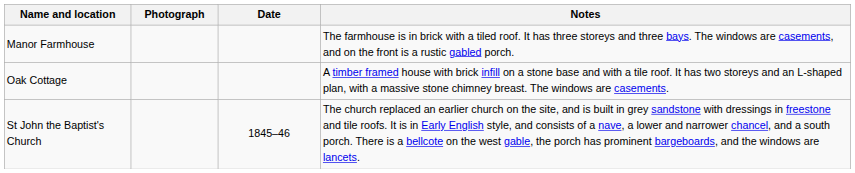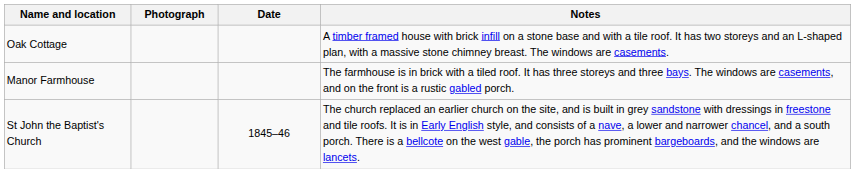 <table class="wikitable sortable plainrowheaders" style="width:100%;border:0px;text-align:left;line-height:150%;">
 <tr>
 <th scope="col"  style="width:150px">Name and location</th>
 <th scope="col"  style="width:100px" class="unsortable">Photograph</th>
 <th scope="col"  style="width:120px">Date</th>
 <th scope="col"  style="width:650px" class="unsortable">Notes</th>
 </tr>
 <tr>
+<td>Oak Cottage<br><small></small></td>
+<td></td>
+<td align="center"></td>
+<td>A <a href='#'>timber framed</a> house with brick <a href='#'>infill</a> on a stone base and with a tile roof.  It has two storeys and an L-shaped plan, with a massive stone chimney breast.  The windows are <a href='#'>casements</a>.</td>
+</tr>
+<tr>
 <td>Manor Farmhouse<br><small></small></td>
 <td></td>
 <td align="center"></td>
 <td>The farmhouse is in brick with a tiled roof.  It has three storeys and three <a href='#'>bays</a>.  The windows are <a href='#'>casements</a>, and on the front is a rustic <a href='#'>gabled</a> porch.</td>
-</tr>
-<tr>
-<td>Oak Cottage<br><small></small></td>
-<td></td>
-<td align="center"></td>
-<td>A <a href='#'>timber framed</a> house with brick <a href='#'>infill</a> on a stone base and with a tile roof.  It has two storeys and an L-shaped plan, with a massive stone chimney breast.  The windows are <a href='#'>casements</a>.</td>
 </tr>
 <tr>
 <td>St John the Baptist's Church<br><small></small></td>
 <td></td>
 <td align="center">1845–46</td>
 <td>The church replaced an earlier church on the site, and is built in grey <a href='#'>sandstone</a> with dressings in <a href='#'>freestone</a> and tile roofs.  It is in <a href='#'>Early English</a> style, and consists of a <a href='#'>nave</a>, a lower and narrower <a href='#'>chancel</a>, and a south porch.  There is a <a href='#'>bellcote</a> on the west <a href='#'>gable</a>, the porch has prominent <a href='#'>bargeboards</a>, and the windows are <a href='#'>lancets</a>.</td>
 </tr>
 <tr>
 </tr>
 </table>
